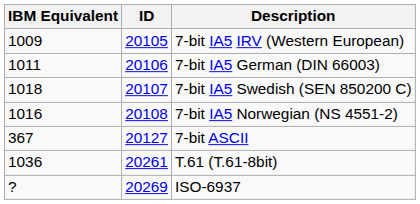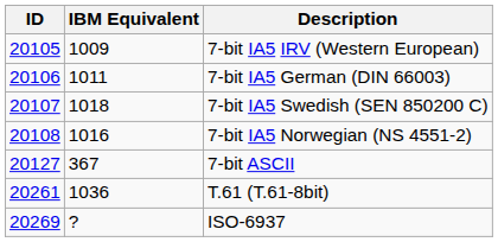 <table class="wikitable">
 <tr>
+<th data-sort-type="number">ID</th>
 <th data-sort-type="number">IBM Equivalent</th>
-<th data-sort-type="number">ID</th>
 <th>Description</th>
 </tr>
 <tr>
+<td><a href='#'>20105</a></td>
 <td>1009</td>
-<td><a href='#'>20105</a></td>
 <td>7-bit <a href='#'>IA5</a> <a href='#'>IRV</a> (Western European)</td>
 </tr>
 <tr>
+<td><a href='#'>20106</a></td>
 <td>1011</td>
-<td><a href='#'>20106</a></td>
 <td>7-bit <a href='#'>IA5</a> German (DIN 66003)</td>
 </tr>
 <tr>
+<td><a href='#'>20107</a></td>
 <td>1018</td>
-<td><a href='#'>20107</a></td>
 <td>7-bit <a href='#'>IA5</a> Swedish (SEN 850200 C)</td>
 </tr>
 <tr>
+<td><a href='#'>20108</a></td>
 <td>1016</td>
-<td><a href='#'>20108</a></td>
 <td>7-bit <a href='#'>IA5</a> Norwegian (NS 4551-2)</td>
 </tr>
 <tr>
+<td><a href='#'>20127</a></td>
 <td>367</td>
-<td><a href='#'>20127</a></td>
 <td>7-bit <a href='#'>ASCII</a></td>
 </tr>
 <tr>
+<td><a href='#'>20261</a></td>
 <td>1036</td>
-<td><a href='#'>20261</a></td>
 <td>T.61 (T.61-8bit)</td>
 </tr>
 <tr>
+<td><a href='#'>20269</a></td>
 <td>?</td>
-<td><a href='#'>20269</a></td>
 <td>ISO-6937</td>
 </tr>
 </table>
